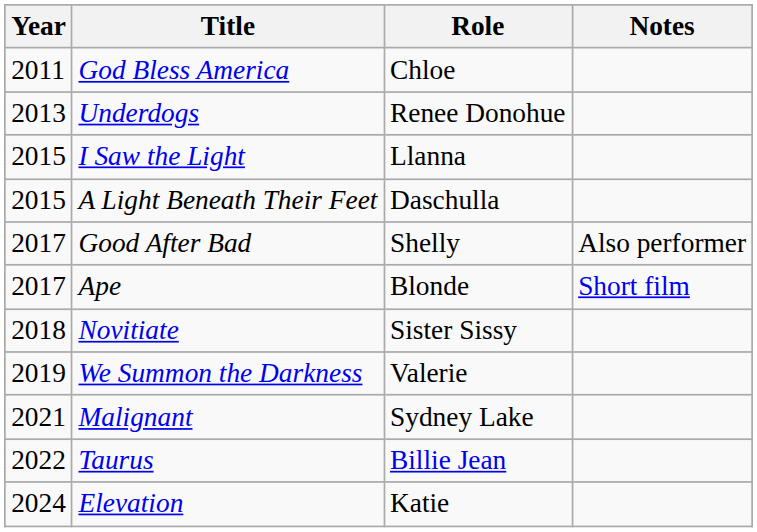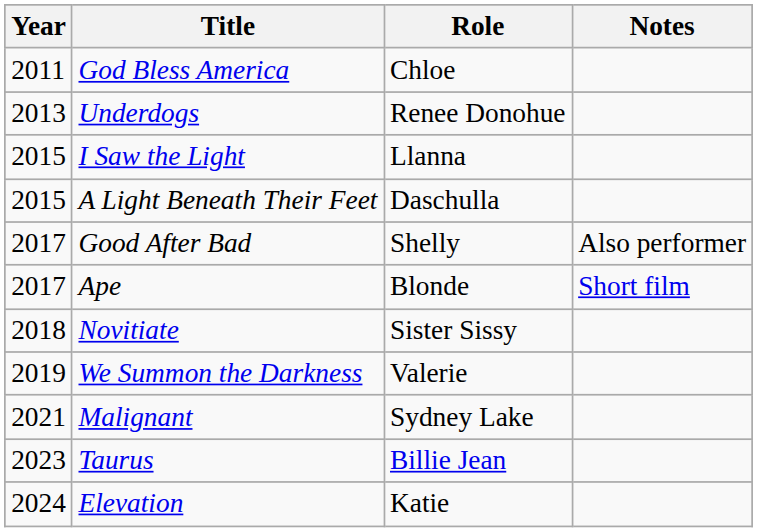 <table class="wikitable sortable">
 <tr>
 <th>Year</th>
 <th>Title</th>
 <th>Role</th>
 <th class="unsortable">Notes</th>
 </tr>
 <tr>
 <td>2011</td>
 <td><em><a href='#'>God Bless America</a></em></td>
 <td>Chloe</td>
 <td></td>
 </tr>
 <tr>
 <td>2013</td>
 <td><em><a href='#'>Underdogs</a></em></td>
 <td>Renee Donohue</td>
 <td></td>
 </tr>
 <tr>
 <td>2015</td>
 <td><em><a href='#'>I Saw the Light</a></em></td>
 <td>Llanna</td>
 <td></td>
 </tr>
 <tr>
 <td>2015</td>
 <td><em>A Light Beneath Their Feet</em></td>
 <td>Daschulla</td>
 <td></td>
 </tr>
 <tr>
 <td>2017</td>
 <td><em>Good After Bad</em></td>
 <td>Shelly</td>
 <td>Also performer</td>
 </tr>
 <tr>
 <td>2017</td>
 <td><em>Ape</em></td>
 <td>Blonde</td>
 <td><a href='#'>Short film</a></td>
 </tr>
 <tr>
 <td>2018</td>
 <td><em><a href='#'>Novitiate</a></em></td>
 <td>Sister Sissy</td>
 <td></td>
 </tr>
 <tr>
 <td>2019</td>
 <td><em><a href='#'>We Summon the Darkness</a></em></td>
 <td>Valerie</td>
 <td></td>
 </tr>
 <tr>
 <td>2021</td>
 <td><em><a href='#'>Malignant</a></em></td>
 <td>Sydney Lake</td>
 <td></td>
 </tr>
 <tr>
-<td>2022</td>
+<td>2023</td>
 <td><em><a href='#'>Taurus</a></em></td>
 <td><a href='#'>Billie Jean</a></td>
 <td></td>
 </tr>
 <tr>
 <td>2024</td>
 <td><em><a href='#'>Elevation</a></em></td>
 <td>Katie</td>
 <td></td>
 </tr>
 </table>
